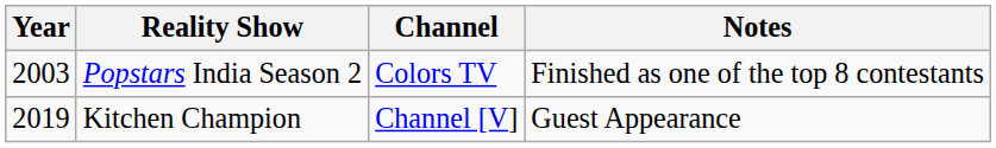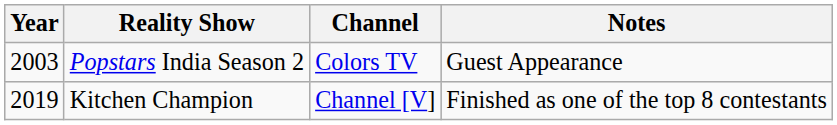 <table class="wikitable">
 <tr>
 <th>Year</th>
 <th>Reality Show</th>
 <th>Channel</th>
 <th>Notes</th>
 </tr>
 <tr>
 <td>2003</td>
 <td><em><a href='#'>Popstars</a></em> India Season 2</td>
 <td><a href='#'>Colors TV</a></td>
-<td>Finished as one of the top 8 contestants</td>
+<td>Guest Appearance</td>
 </tr>
 <tr>
 <td>2019</td>
 <td>Kitchen Champion</td>
 <td><a href='#'>Channel [V</a>]</td>
-<td>Guest Appearance</td>
+<td>Finished as one of the top 8 contestants</td>
 </tr>
 </table>
